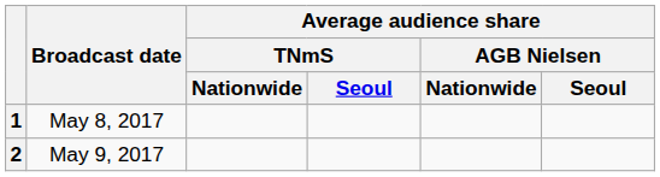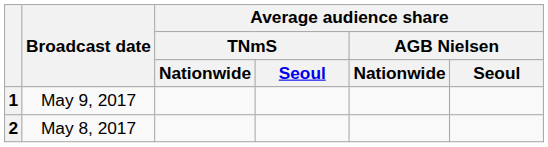 <table class="wikitable" style="text-align:center">
 <tr>
 <th rowspan="3"></th>
 <th rowspan="3">Broadcast date</th>
 <th colspan="4">Average audience share</th>
 </tr>
 <tr>
 <th colspan="2">TNmS</th>
 <th colspan="2">AGB Nielsen</th>
 </tr>
 <tr>
 <th width="80">Nationwide</th>
 <th width="80"><a href='#'>Seoul</a></th>
 <th width="80">Nationwide</th>
 <th width="80">Seoul</th>
 </tr>
 <tr>
 <th>1</th>
-<td>May 8, 2017</td>
+<td>May 9, 2017</td>
 <td></td>
 <td></td>
 <td></td>
 <td></td>
 </tr>
 <tr>
 <th>2</th>
-<td>May 9, 2017</td>
+<td>May 8, 2017</td>
 <td></td>
 <td></td>
 <td></td>
 <td></td>
 </tr>
 </table>
